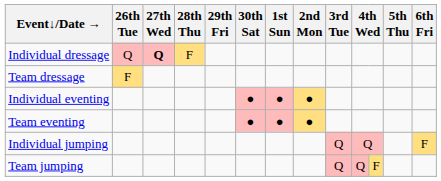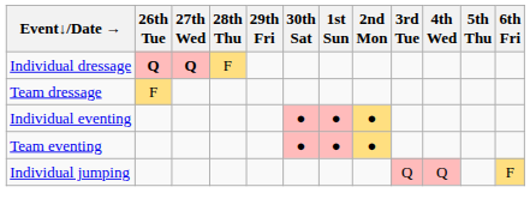 <table class="wikitable" style="margin:0.5em auto; font-size:90%; line-height:1.25em; text-align:center">
 <tr>
 <th>Event↓/Date →</th>
 <th>26th<br>Tue</th>
 <th>27th<br>Wed</th>
 <th>28th<br>Thu</th>
 <th>29th<br>Fri</th>
 <th>30th<br>Sat</th>
 <th>1st<br>Sun</th>
 <th>2nd<br>Mon</th>
 <th>3rd<br>Tue</th>
 <th colspan=2>4th<br>Wed</th>
 <th>5th<br>Thu</th>
 <th>6th<br>Fri</th>
 </tr>
 <tr>
 <td align="left"><a href='#'>Individual dressage</a></td>
-<td bgcolor="#FFBBBB">Q</td>
+<td bgcolor="#FFBBBB"><strong>Q</strong></td>
 <td bgcolor="#FFBBBB"><strong>Q</strong></td>
 <td bgcolor="#FFDF80">F</td>
 <td></td>
 <td></td>
 <td></td>
 <td></td>
 <td></td>
 <td colspan=2></td>
 <td></td>
 <td></td>
 </tr>
 <tr>
 <td align="left"><a href='#'>Team dressage</a></td>
 <td bgcolor="#FFDF80">F</td>
 <td></td>
 <td></td>
 <td></td>
 <td></td>
 <td></td>
 <td></td>
 <td></td>
 <td colspan=2></td>
 <td></td>
 <td></td>
 </tr>
 <tr>
 <td align="left"><a href='#'>Individual eventing</a></td>
 <td></td>
 <td></td>
 <td></td>
 <td></td>
 <td bgcolor="#FFBBBB">●</td>
 <td bgcolor="#FFBBBB">●</td>
 <td bgcolor="#FFDF80">●</td>
 <td></td>
 <td colspan=2></td>
 <td></td>
 <td></td>
 </tr>
 <tr>
 <td align="left"><a href='#'>Team eventing</a></td>
 <td></td>
 <td></td>
 <td></td>
 <td></td>
 <td bgcolor="#FFBBBB">●</td>
 <td bgcolor="#FFBBBB">●</td>
 <td bgcolor="#FFDF80">●</td>
 <td></td>
 <td colspan=2></td>
 <td></td>
 <td></td>
 </tr>
 <tr>
 <td align="left"><a href='#'>Individual jumping</a></td>
 <td></td>
 <td></td>
 <td></td>
 <td></td>
 <td></td>
 <td></td>
 <td></td>
 <td bgcolor="#FFBBBB">Q</td>
 <td colspan=2 bgcolor="#FFBBBB">Q</td>
 <td></td>
 <td bgcolor="#FFDF80">F</td>
 </tr>
-<tr>
-<td align="left"><a href='#'>Team jumping</a></td>
-<td></td>
-<td></td>
-<td></td>
-<td></td>
-<td></td>
-<td></td>
-<td></td>
-<td bgcolor="#FFBBBB">Q</td>
-<td bgcolor="#FFBBBB">Q</td>
-<td bgcolor="#FFDF80">F</td>
-<td></td>
-<td></td>
-</tr>
 </table>
